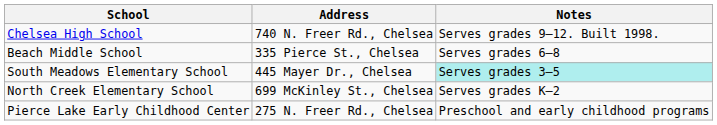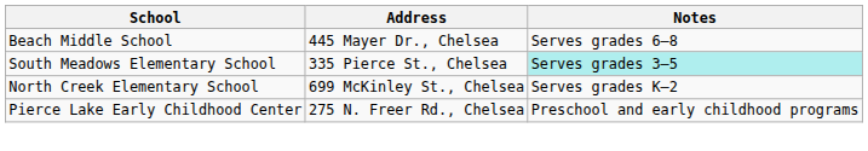 <table class="wikitable">
 <tr>
 <th>School</th>
 <th>Address</th>
 <th>Notes</th>
 </tr>
 <tr>
-<td><a href='#'>Chelsea High School</a></td>
-<td>740 N. Freer Rd., Chelsea</td>
-<td>Serves grades 9–12. Built 1998.</td>
-</tr>
-<tr>
 <td>Beach Middle School</td>
-<td>335 Pierce St., Chelsea</td>
+<td>445 Mayer Dr., Chelsea</td>
 <td>Serves grades 6–8</td>
 </tr>
 <tr>
 <td>South Meadows Elementary School</td>
-<td>445 Mayer Dr., Chelsea</td>
+<td>335 Pierce St., Chelsea</td>
 <td style="background: paleturquoise;">Serves grades 3–5</td>
 </tr>
 <tr>
 <td>North Creek Elementary School</td>
 <td>699 McKinley St., Chelsea</td>
 <td>Serves grades K–2</td>
 </tr>
 <tr>
 <td>Pierce Lake Early Childhood Center</td>
 <td>275 N. Freer Rd., Chelsea</td>
 <td>Preschool and early childhood programs</td>
 </tr>
 </table>
